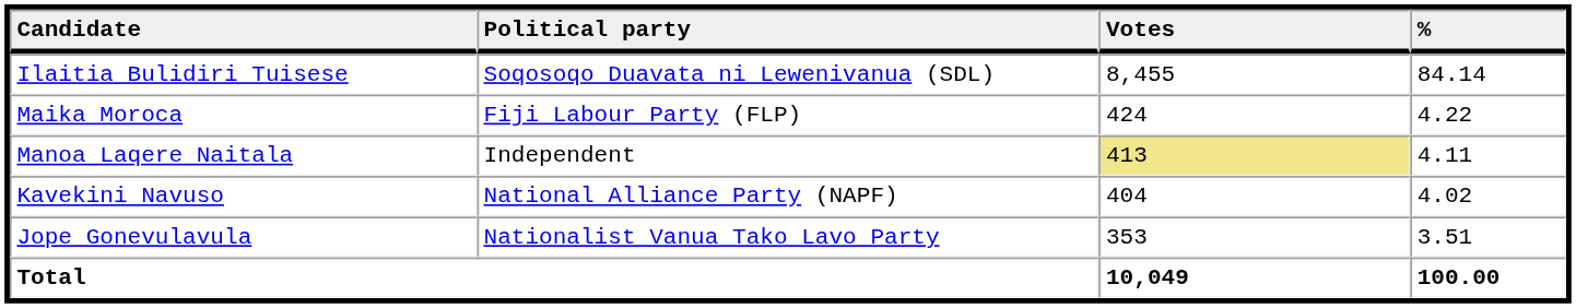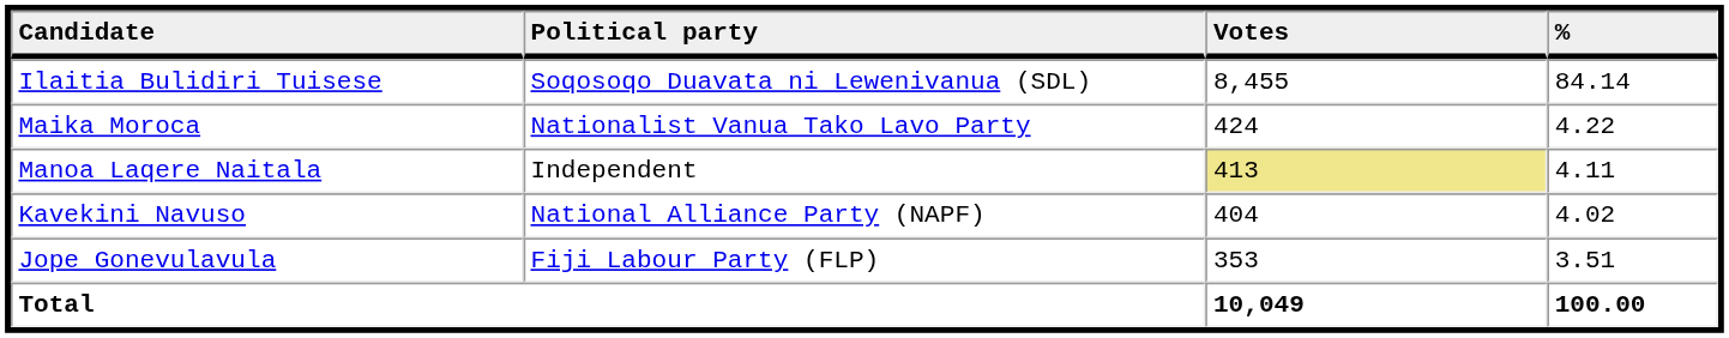 <table table width="70%" border="1" align="center" cellpadding=3 cellspacing=0 style="margin:5px; border:3px solid;">
 <tr>
 <td td width="30%" style="border-bottom:3px solid; background:#efefef;"><strong>Candidate</strong></td>
 <td td width="40%" style="border-bottom:3px solid; background:#efefef;"><strong>Political party</strong></td>
 <td td width="20%" style="border-bottom:3px solid; background:#efefef;"><strong>Votes</strong></td>
 <td td width="10%" style="border-bottom:3px solid; background:#efefef;"><strong>%</strong></td>
 </tr>
 <tr>
 <td><a href='#'>Ilaitia Bulidiri Tuisese</a></td>
 <td><a href='#'>Soqosoqo Duavata ni Lewenivanua</a> (SDL)</td>
 <td>8,455</td>
 <td>84.14</td>
 </tr>
 <tr>
 <td><a href='#'>Maika Moroca</a></td>
-<td><a href='#'>Fiji Labour Party</a> (FLP)</td>
+<td><a href='#'>Nationalist Vanua Tako Lavo Party</a></td>
 <td>424</td>
 <td>4.22</td>
 </tr>
 <tr>
 <td><a href='#'>Manoa Laqere Naitala</a></td>
 <td>Independent</td>
 <td style="background: khaki;">413</td>
 <td>4.11</td>
 </tr>
 <tr>
 <td><a href='#'>Kavekini Navuso</a></td>
 <td><a href='#'>National Alliance Party</a> (NAPF)</td>
 <td>404</td>
 <td>4.02</td>
 </tr>
 <tr>
 <td><a href='#'>Jope Gonevulavula</a></td>
-<td><a href='#'>Nationalist Vanua Tako Lavo Party</a></td>
+<td><a href='#'>Fiji Labour Party</a> (FLP)</td>
 <td>353</td>
 <td>3.51</td>
 </tr>
 <tr>
 <td colspan=2><strong>Total</strong></td>
 <td><strong>10,049</strong></td>
 <td><strong>100.00</strong></td>
 </tr>
 <tr>
 </tr>
 </table>
